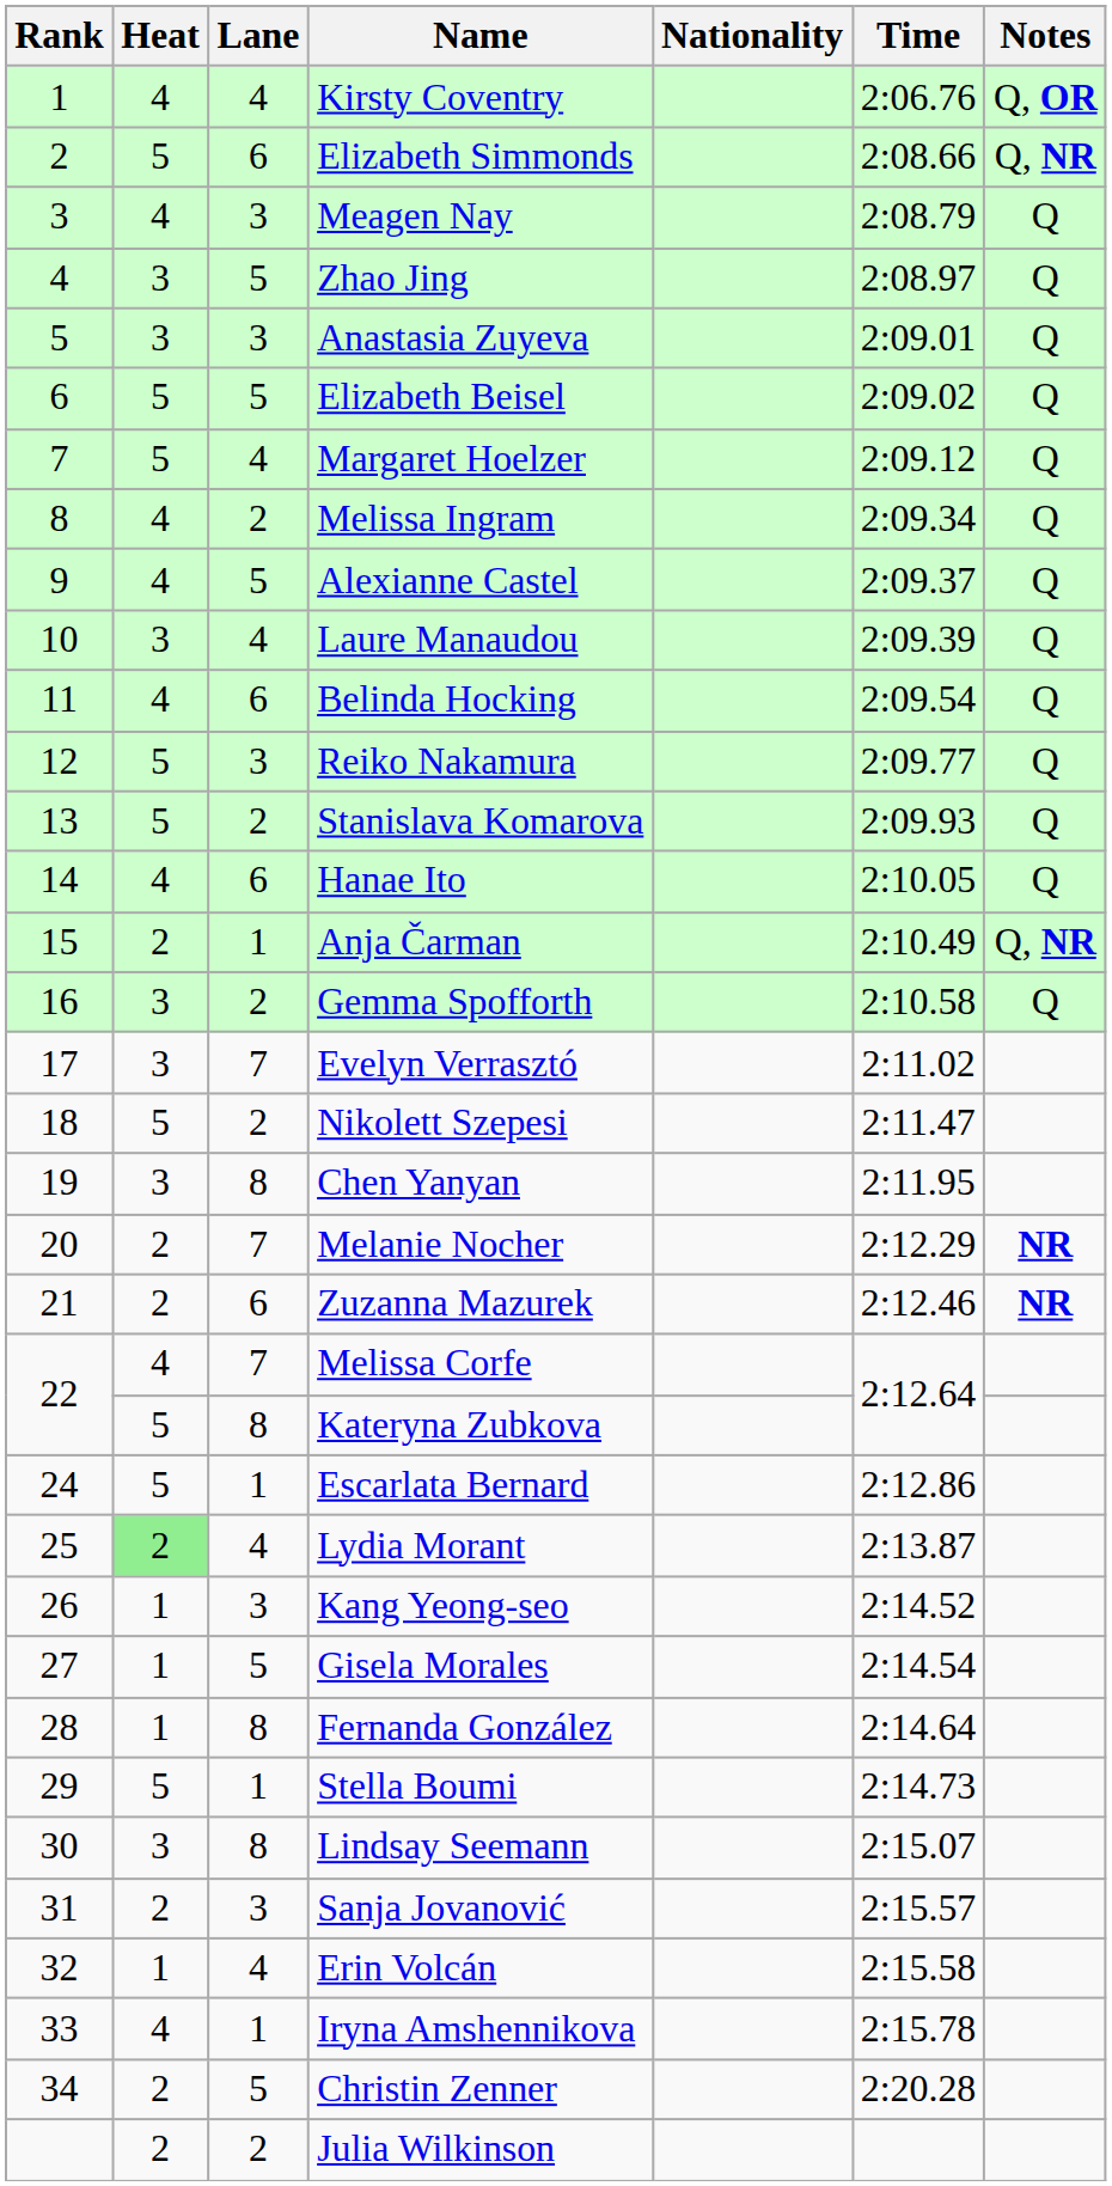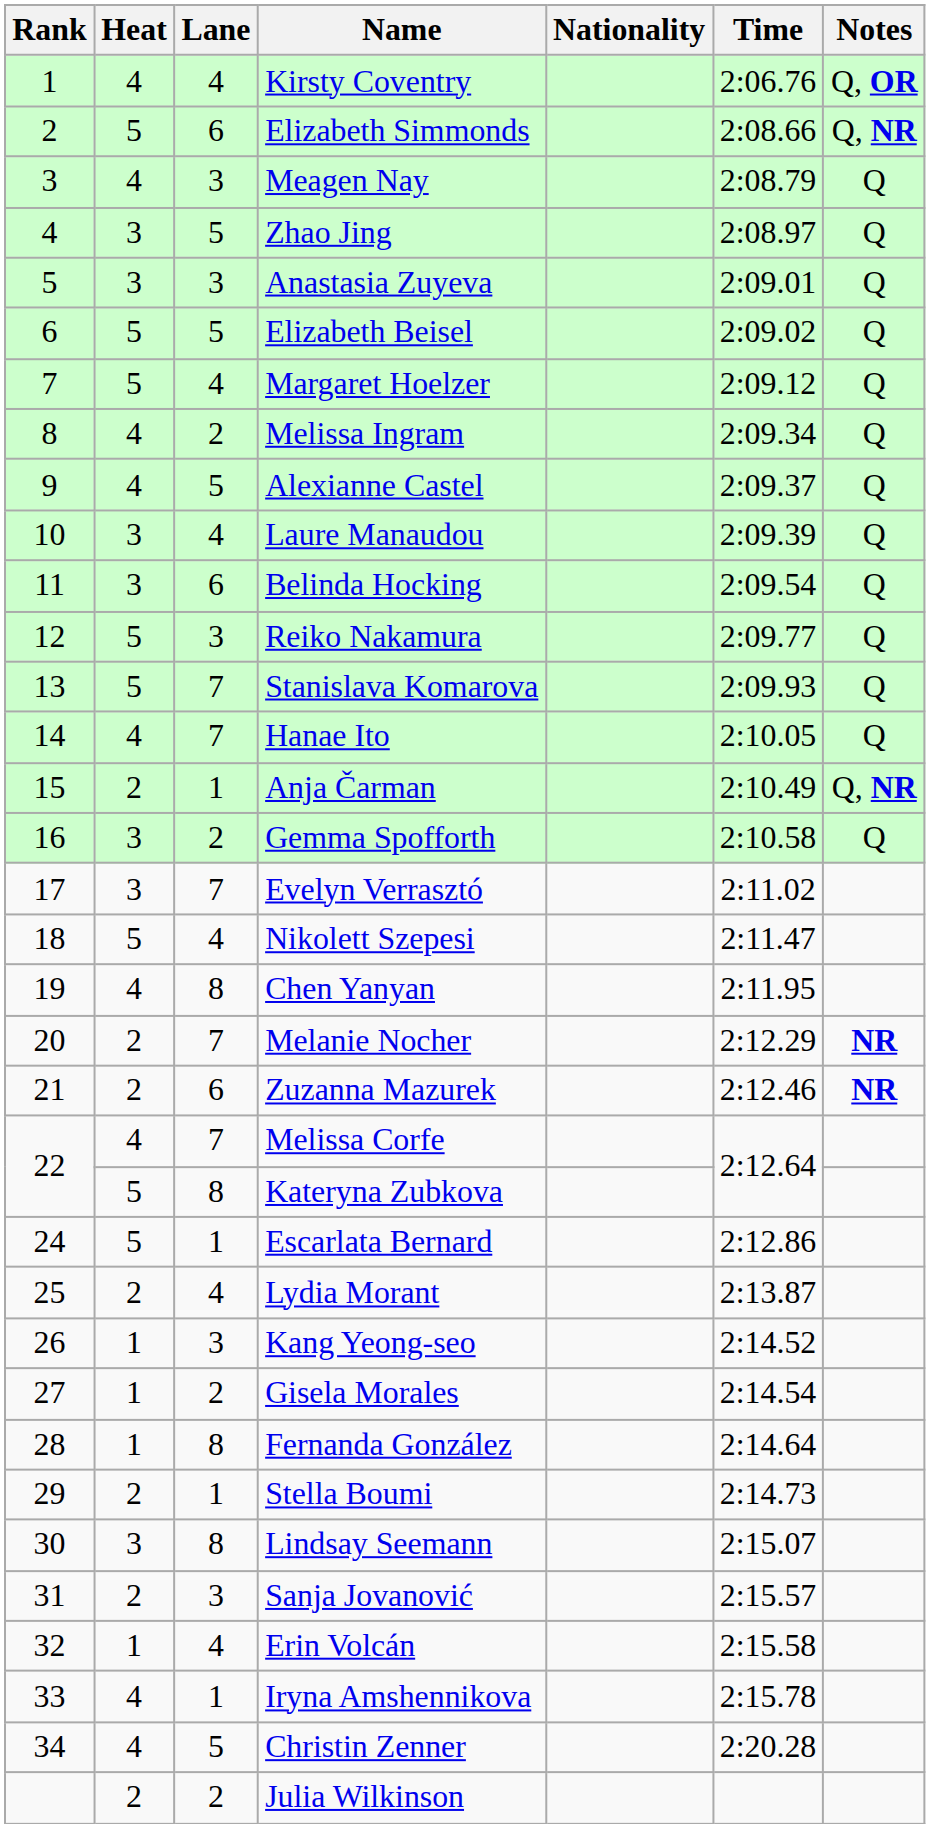 <table class="wikitable sortable" style="text-align:center">
 <tr>
 <th>Rank</th>
 <th>Heat</th>
 <th>Lane</th>
 <th>Name</th>
 <th>Nationality</th>
 <th>Time</th>
 <th>Notes</th>
 </tr>
 <tr bgcolor=ccffcc>
 <td>1</td>
 <td>4</td>
 <td>4</td>
 <td align=left><a href='#'>Kirsty Coventry</a></td>
 <td align=left></td>
 <td>2:06.76</td>
 <td>Q, <strong><a href='#'>OR</a></strong></td>
 </tr>
 <tr bgcolor=ccffcc>
 <td>2</td>
 <td>5</td>
 <td>6</td>
 <td align=left><a href='#'>Elizabeth Simmonds</a></td>
 <td align=left></td>
 <td>2:08.66</td>
 <td>Q, <strong><a href='#'>NR</a></strong></td>
 </tr>
 <tr bgcolor=ccffcc>
 <td>3</td>
 <td>4</td>
 <td>3</td>
 <td align=left><a href='#'>Meagen Nay</a></td>
 <td align=left></td>
 <td>2:08.79</td>
 <td>Q</td>
 </tr>
 <tr bgcolor=ccffcc>
 <td>4</td>
 <td>3</td>
 <td>5</td>
 <td align=left><a href='#'>Zhao Jing</a></td>
 <td align=left></td>
 <td>2:08.97</td>
 <td>Q</td>
 </tr>
 <tr bgcolor=ccffcc>
 <td>5</td>
 <td>3</td>
 <td>3</td>
 <td align=left><a href='#'>Anastasia Zuyeva</a></td>
 <td align=left></td>
 <td>2:09.01</td>
 <td>Q</td>
 </tr>
 <tr bgcolor=ccffcc>
 <td>6</td>
 <td>5</td>
 <td>5</td>
 <td align=left><a href='#'>Elizabeth Beisel</a></td>
 <td align=left></td>
 <td>2:09.02</td>
 <td>Q</td>
 </tr>
 <tr bgcolor=ccffcc>
 <td>7</td>
 <td>5</td>
 <td>4</td>
 <td align=left><a href='#'>Margaret Hoelzer</a></td>
 <td align=left></td>
 <td>2:09.12</td>
 <td>Q</td>
 </tr>
 <tr bgcolor=ccffcc>
 <td>8</td>
 <td>4</td>
 <td>2</td>
 <td align=left><a href='#'>Melissa Ingram</a></td>
 <td align=left></td>
 <td>2:09.34</td>
 <td>Q</td>
 </tr>
 <tr bgcolor=ccffcc>
 <td>9</td>
 <td>4</td>
 <td>5</td>
 <td align=left><a href='#'>Alexianne Castel</a></td>
 <td align=left></td>
 <td>2:09.37</td>
 <td>Q</td>
 </tr>
 <tr bgcolor=ccffcc>
 <td>10</td>
 <td>3</td>
 <td>4</td>
 <td align=left><a href='#'>Laure Manaudou</a></td>
 <td align=left></td>
 <td>2:09.39</td>
 <td>Q</td>
 </tr>
 <tr bgcolor=ccffcc>
 <td>11</td>
-<td>4</td>
+<td>3</td>
 <td>6</td>
 <td align=left><a href='#'>Belinda Hocking</a></td>
 <td align=left></td>
 <td>2:09.54</td>
 <td>Q</td>
 </tr>
 <tr bgcolor=ccffcc>
 <td>12</td>
 <td>5</td>
 <td>3</td>
 <td align=left><a href='#'>Reiko Nakamura</a></td>
 <td align=left></td>
 <td>2:09.77</td>
 <td>Q</td>
 </tr>
 <tr bgcolor=ccffcc>
 <td>13</td>
 <td>5</td>
-<td>2</td>
+<td>7</td>
 <td align=left><a href='#'>Stanislava Komarova</a></td>
 <td align=left></td>
 <td>2:09.93</td>
 <td>Q</td>
 </tr>
 <tr bgcolor=ccffcc>
 <td>14</td>
 <td>4</td>
-<td>6</td>
+<td>7</td>
 <td align=left><a href='#'>Hanae Ito</a></td>
 <td align=left></td>
 <td>2:10.05</td>
 <td>Q</td>
 </tr>
 <tr bgcolor=ccffcc>
 <td>15</td>
 <td>2</td>
 <td>1</td>
 <td align=left><a href='#'>Anja Čarman</a></td>
 <td align=left></td>
 <td>2:10.49</td>
 <td>Q, <strong><a href='#'>NR</a></strong></td>
 </tr>
 <tr bgcolor=ccffcc>
 <td>16</td>
 <td>3</td>
 <td>2</td>
 <td align=left><a href='#'>Gemma Spofforth</a></td>
 <td align=left></td>
 <td>2:10.58</td>
 <td>Q</td>
 </tr>
 <tr>
 <td>17</td>
 <td>3</td>
 <td>7</td>
 <td align=left><a href='#'>Evelyn Verrasztó</a></td>
 <td align=left></td>
 <td>2:11.02</td>
 <td></td>
 </tr>
 <tr>
 <td>18</td>
 <td>5</td>
-<td>2</td>
+<td>4</td>
 <td align=left><a href='#'>Nikolett Szepesi</a></td>
 <td align=left></td>
 <td>2:11.47</td>
 <td></td>
 </tr>
 <tr>
 <td>19</td>
-<td>3</td>
+<td>4</td>
 <td>8</td>
 <td align=left><a href='#'>Chen Yanyan</a></td>
 <td align=left></td>
 <td>2:11.95</td>
 <td></td>
 </tr>
 <tr>
 <td>20</td>
 <td>2</td>
 <td>7</td>
 <td align=left><a href='#'>Melanie Nocher</a></td>
 <td align=left></td>
 <td>2:12.29</td>
 <td><strong><a href='#'>NR</a></strong></td>
 </tr>
 <tr>
 <td>21</td>
 <td>2</td>
 <td>6</td>
 <td align=left><a href='#'>Zuzanna Mazurek</a></td>
 <td align=left></td>
 <td>2:12.46</td>
 <td><strong><a href='#'>NR</a></strong></td>
 </tr>
 <tr>
 <td rowspan=2>22</td>
 <td>4</td>
 <td>7</td>
 <td align=left><a href='#'>Melissa Corfe</a></td>
 <td align=left></td>
 <td rowspan=2>2:12.64</td>
 <td></td>
 </tr>
 <tr>
 <td>5</td>
 <td>8</td>
 <td align=left><a href='#'>Kateryna Zubkova</a></td>
 <td align=left></td>
 <td></td>
 </tr>
 <tr>
 <td>24</td>
 <td>5</td>
 <td>1</td>
 <td align=left><a href='#'>Escarlata Bernard</a></td>
 <td align=left></td>
 <td>2:12.86</td>
 <td></td>
 </tr>
 <tr>
 <td>25</td>
-<td style="background: lightgreen;">2</td>
+<td>2</td>
 <td>4</td>
 <td align=left><a href='#'>Lydia Morant</a></td>
 <td align=left></td>
 <td>2:13.87</td>
 <td></td>
 </tr>
 <tr>
 <td>26</td>
 <td>1</td>
 <td>3</td>
 <td align=left><a href='#'>Kang Yeong-seo</a></td>
 <td align=left></td>
 <td>2:14.52</td>
 <td></td>
 </tr>
 <tr>
 <td>27</td>
 <td>1</td>
-<td>5</td>
+<td>2</td>
 <td align=left><a href='#'>Gisela Morales</a></td>
 <td align=left></td>
 <td>2:14.54</td>
 <td></td>
 </tr>
 <tr>
 <td>28</td>
 <td>1</td>
 <td>8</td>
 <td align=left><a href='#'>Fernanda González</a></td>
 <td align=left></td>
 <td>2:14.64</td>
 <td></td>
 </tr>
 <tr>
 <td>29</td>
-<td>5</td>
+<td>2</td>
 <td>1</td>
 <td align=left><a href='#'>Stella Boumi</a></td>
 <td align=left></td>
 <td>2:14.73</td>
 <td></td>
 </tr>
 <tr>
 <td>30</td>
 <td>3</td>
 <td>8</td>
 <td align=left><a href='#'>Lindsay Seemann</a></td>
 <td align=left></td>
 <td>2:15.07</td>
 <td></td>
 </tr>
 <tr>
 <td>31</td>
 <td>2</td>
 <td>3</td>
 <td align=left><a href='#'>Sanja Jovanović</a></td>
 <td align=left></td>
 <td>2:15.57</td>
 <td></td>
 </tr>
 <tr>
 <td>32</td>
 <td>1</td>
 <td>4</td>
 <td align=left><a href='#'>Erin Volcán</a></td>
 <td align=left></td>
 <td>2:15.58</td>
 <td></td>
 </tr>
 <tr>
 <td>33</td>
 <td>4</td>
 <td>1</td>
 <td align=left><a href='#'>Iryna Amshennikova</a></td>
 <td align=left></td>
 <td>2:15.78</td>
 <td></td>
 </tr>
 <tr>
 <td>34</td>
-<td>2</td>
+<td>4</td>
 <td>5</td>
 <td align=left><a href='#'>Christin Zenner</a></td>
 <td align=left></td>
 <td>2:20.28</td>
 <td></td>
 </tr>
 <tr>
 <td></td>
 <td>2</td>
 <td>2</td>
 <td align=left><a href='#'>Julia Wilkinson</a></td>
 <td align=left></td>
 <td></td>
 <td></td>
 </tr>
 </table>
